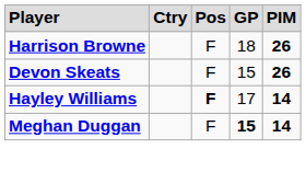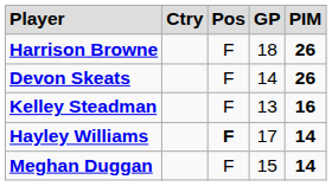 <table class="wikitable">
 <tr align="center" style="font-weight:bold; background-color:#dddddd;" |>
 <td align="left">Player</td>
 <td>Ctry</td>
 <td>Pos</td>
 <td>GP</td>
 <td>PIM</td>
 </tr>
 <tr align="center">
 <td align="left"><strong><a href='#'>Harrison Browne</a></strong></td>
 <td></td>
 <td>F</td>
 <td>18</td>
 <td><strong>26</strong></td>
 </tr>
 <tr align="center">
 <td align="left"><strong><a href='#'>Devon Skeats</a></strong></td>
 <td></td>
 <td>F</td>
-<td>15</td>
+<td>14</td>
 <td><strong>26</strong></td>
+</tr>
+<tr align="center">
+<td align="left"><strong><a href='#'>Kelley Steadman</a></strong></td>
+<td></td>
+<td>F</td>
+<td>13</td>
+<td><strong>16</strong></td>
 </tr>
 <tr align="center">
 <td align="left"><strong><a href='#'>Hayley Williams</a></strong></td>
 <td></td>
 <td><strong>F</strong></td>
 <td>17</td>
 <td><strong>14</strong></td>
 </tr>
 <tr align="center">
 <td align="left"><strong><a href='#'>Meghan Duggan</a></strong></td>
 <td></td>
 <td>F</td>
-<td><strong>15</strong></td>
+<td>15</td>
 <td><strong>14</strong></td>
 </tr>
 </table>
